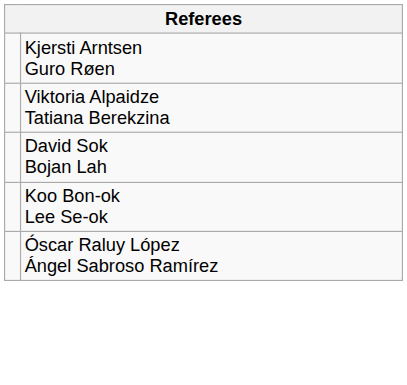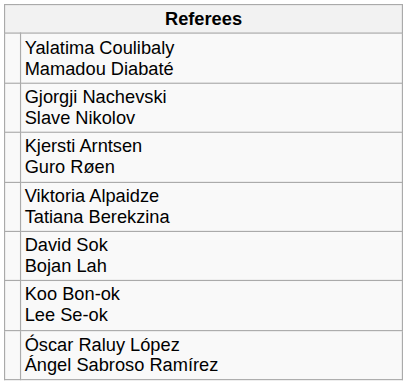 <table class="wikitable" style="width:350px;">
 <tr>
 <th colspan=2>Referees</th>
+</tr>
+<tr>
+<td align=left></td>
+<td>Yalatima Coulibaly<br>Mamadou Diabaté</td>
+</tr>
+<tr>
+<td align=left></td>
+<td>Gjorgji Nachevski<br>Slave Nikolov</td>
 </tr>
 <tr>
 <td align=left></td>
 <td>Kjersti Arntsen<br>Guro Røen</td>
 </tr>
 <tr>
 <td align=left></td>
 <td>Viktoria Alpaidze<br>Tatiana Berekzina</td>
 </tr>
 <tr>
 <td align=left></td>
 <td>David Sok<br>Bojan Lah</td>
 </tr>
 <tr>
 <td align=left></td>
 <td>Koo Bon-ok<br>Lee Se-ok</td>
 </tr>
 <tr>
 <td align=left></td>
 <td>Óscar Raluy López <br> Ángel Sabroso Ramírez</td>
 </tr>
 </table>
